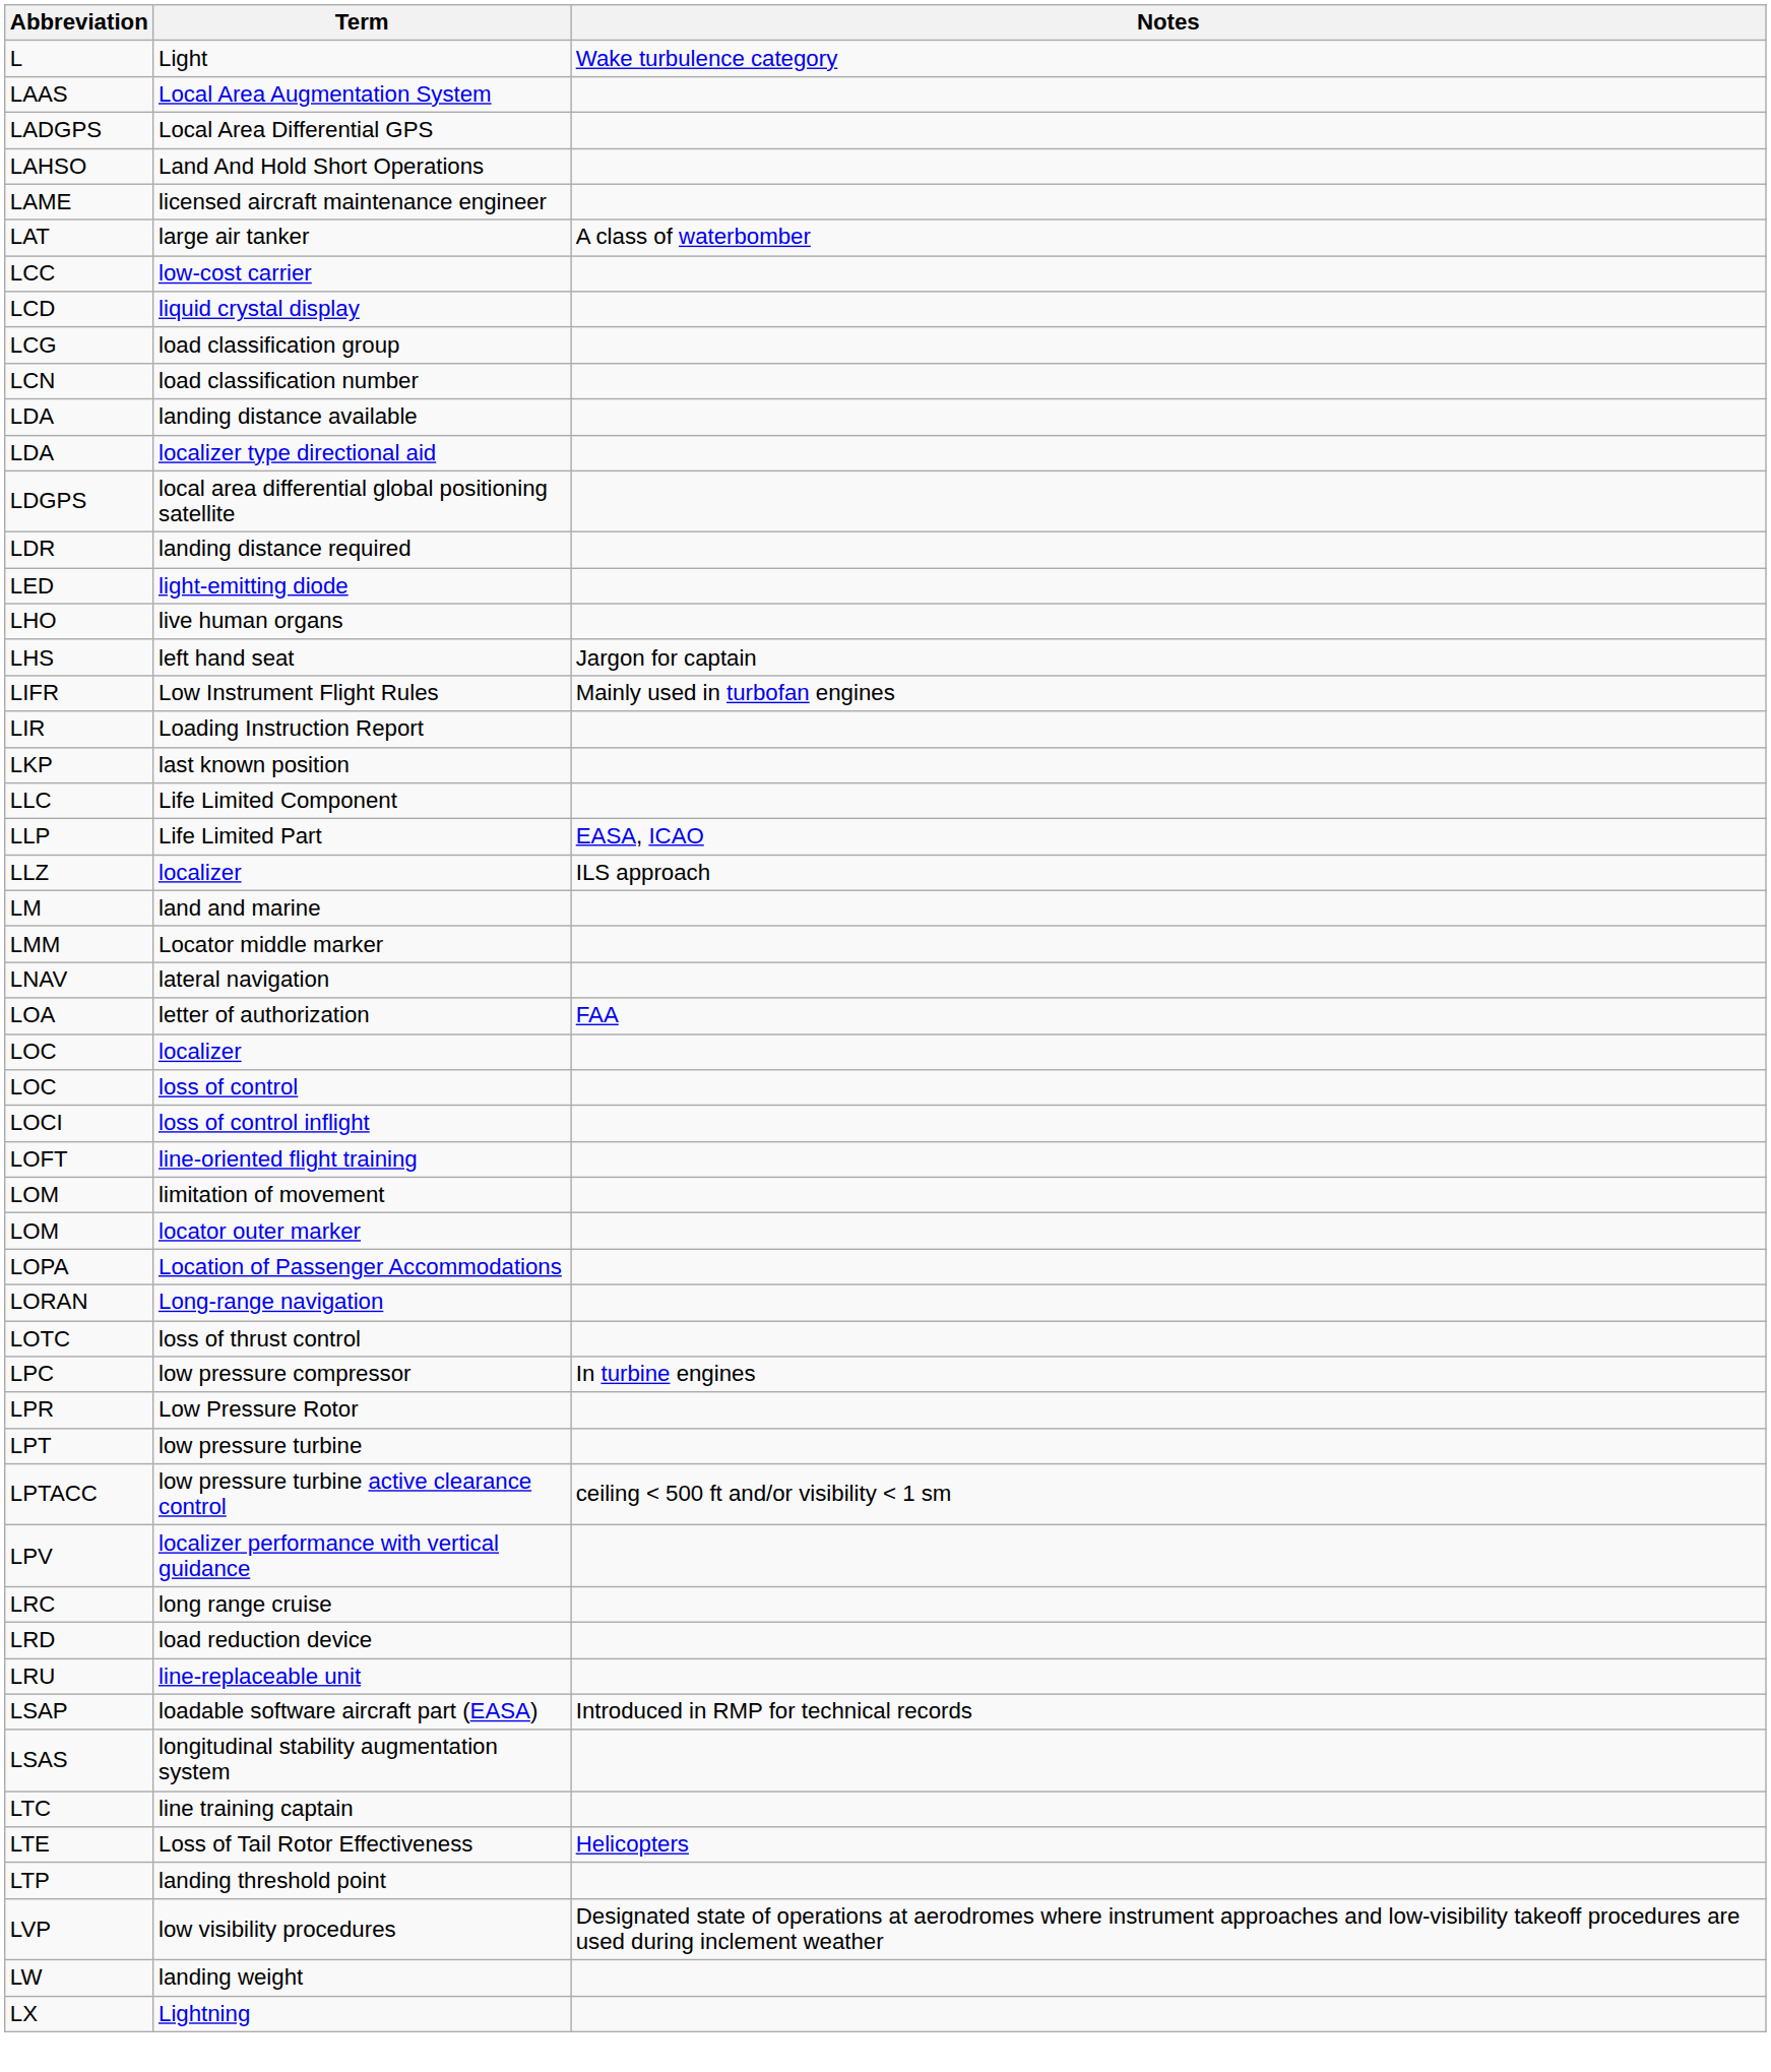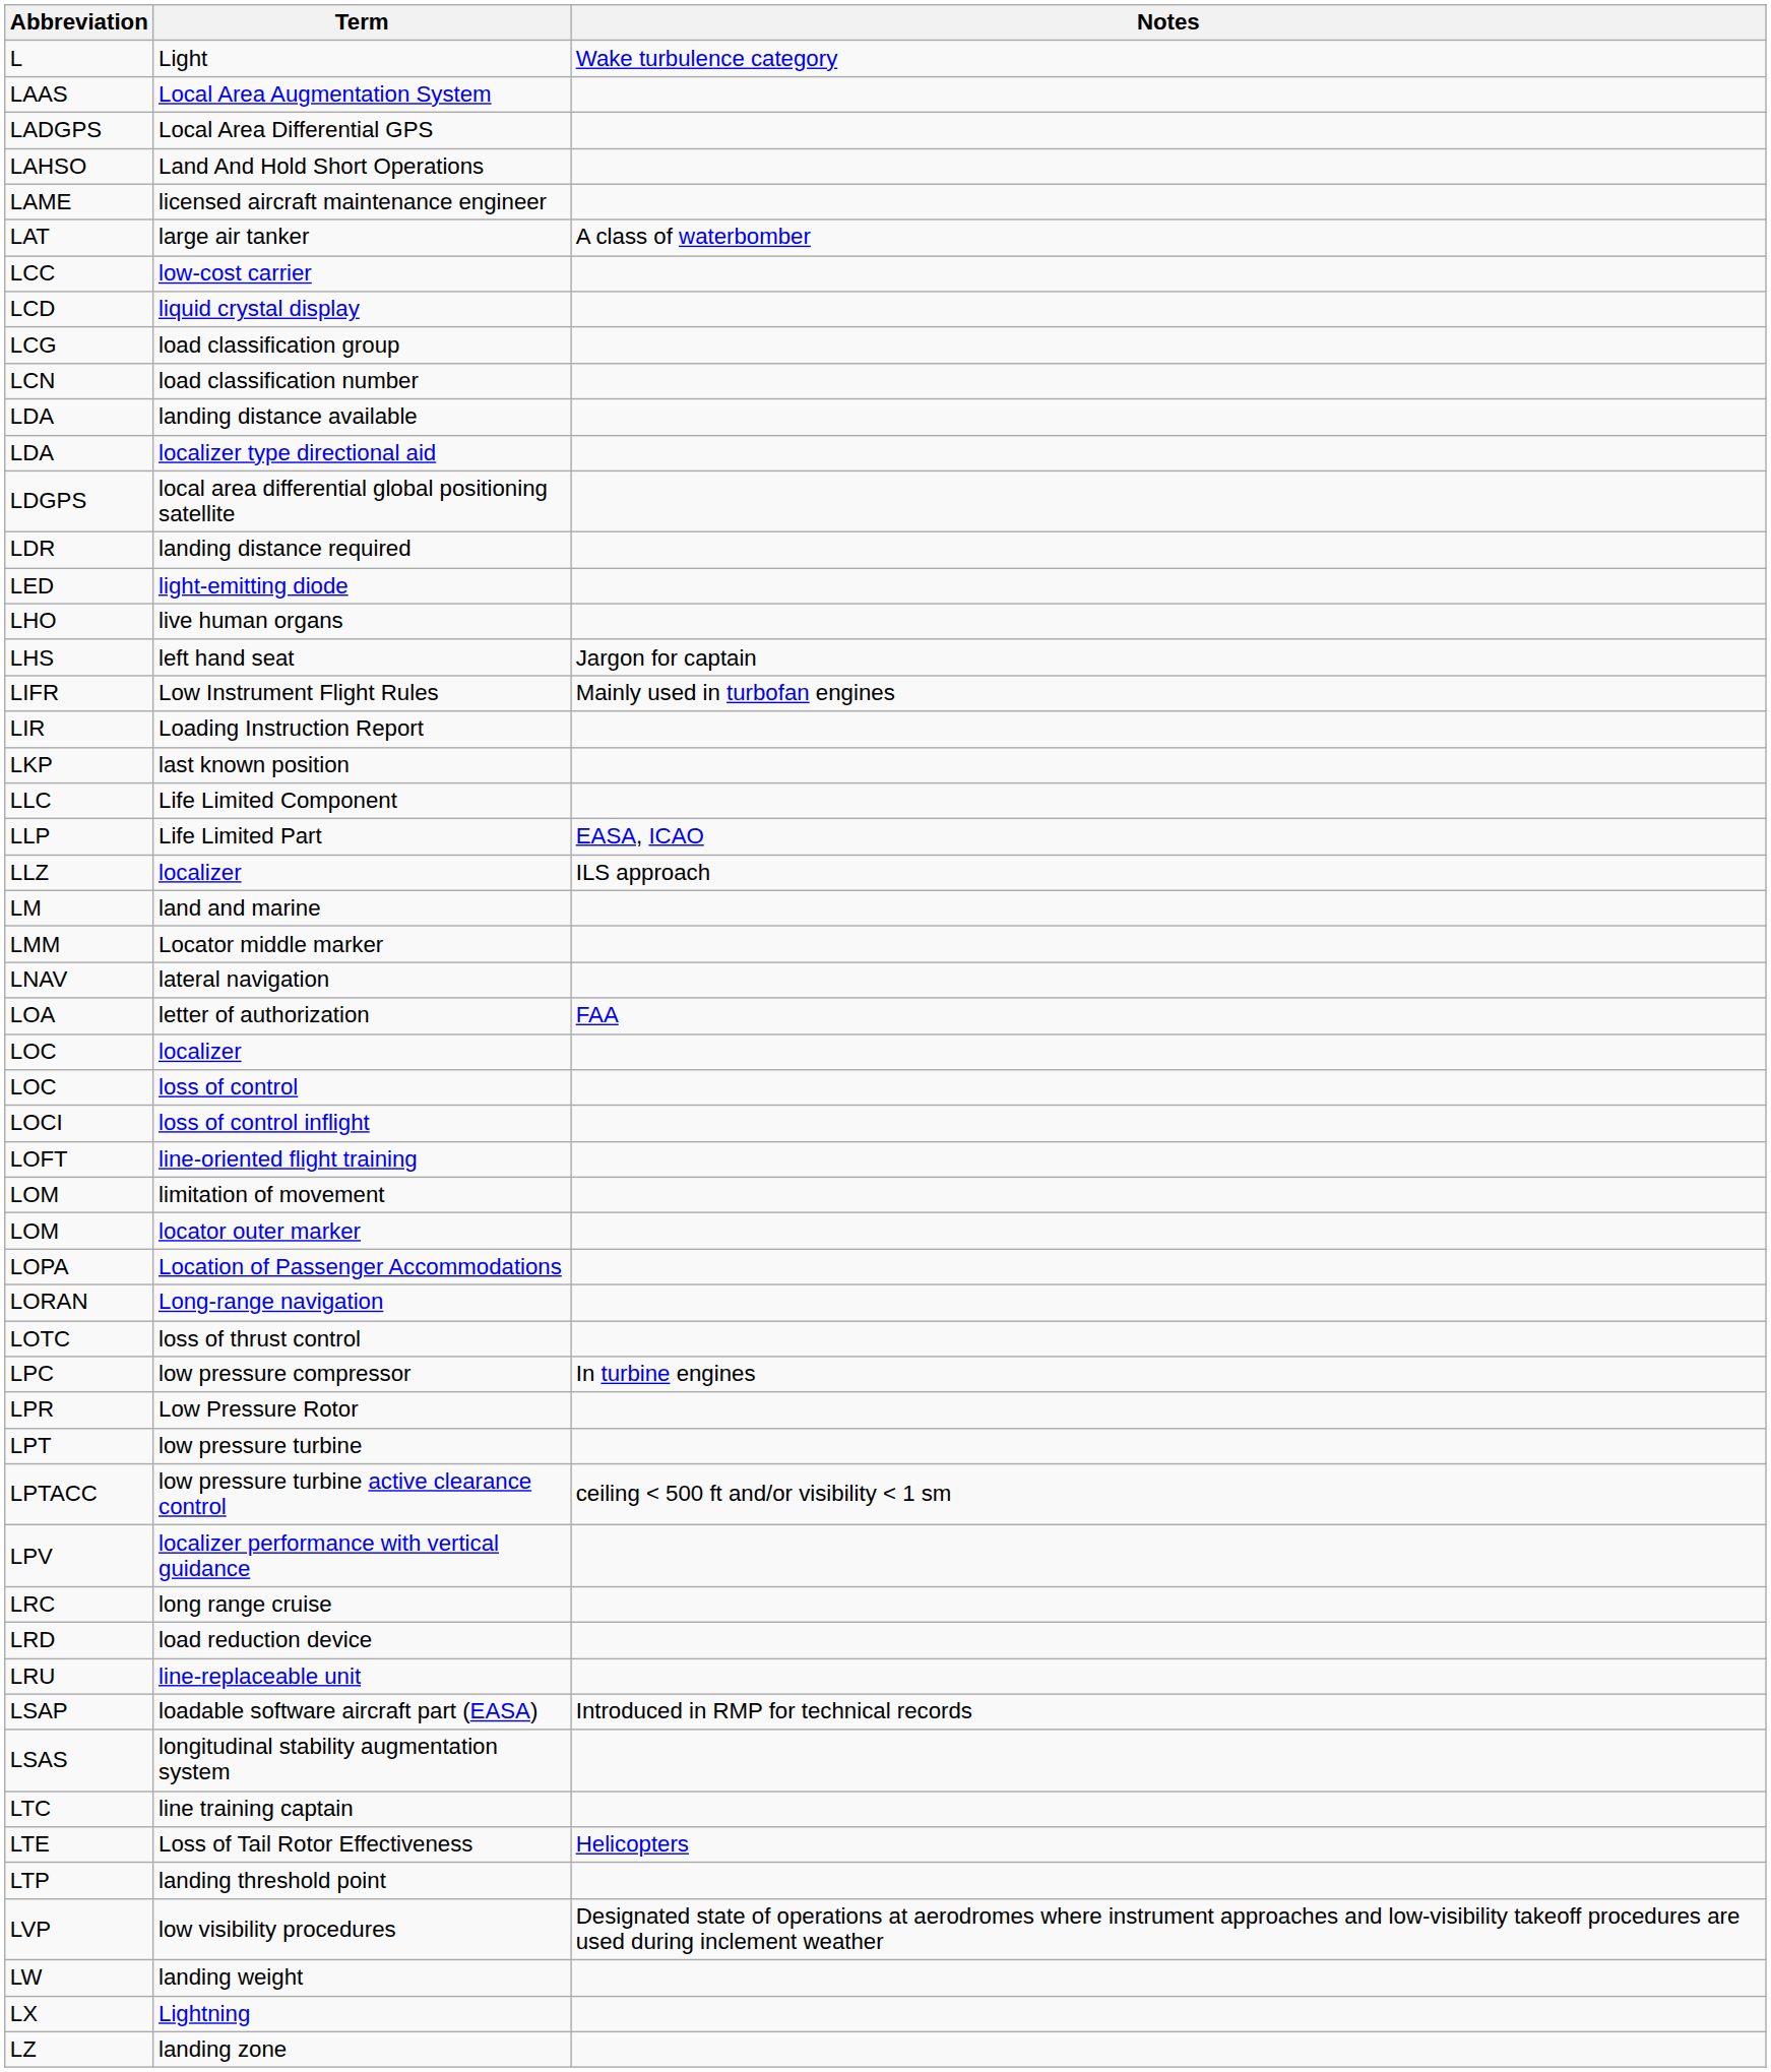 <table class="wikitable">
 <tr>
 <th>Abbreviation</th>
 <th>Term</th>
 <th>Notes</th>
 </tr>
 <tr>
 <td>L</td>
 <td>Light</td>
 <td><a href='#'>Wake turbulence category</a></td>
 </tr>
 <tr>
 <td>LAAS</td>
 <td><a href='#'>Local Area Augmentation System</a></td>
 <td></td>
 </tr>
 <tr>
 <td>LADGPS</td>
 <td>Local Area Differential GPS</td>
 <td></td>
 </tr>
 <tr>
 <td>LAHSO</td>
 <td>Land And Hold Short Operations</td>
 <td></td>
 </tr>
 <tr>
 <td>LAME</td>
 <td>licensed aircraft maintenance engineer</td>
 <td></td>
 </tr>
 <tr>
 <td>LAT</td>
 <td>large air tanker</td>
 <td>A class of <a href='#'>waterbomber</a></td>
 </tr>
 <tr>
 <td>LCC</td>
 <td><a href='#'>low-cost carrier</a></td>
 <td></td>
 </tr>
 <tr>
 <td>LCD</td>
 <td><a href='#'>liquid crystal display</a></td>
 <td></td>
 </tr>
 <tr>
 <td>LCG</td>
 <td>load classification group</td>
 <td></td>
 </tr>
 <tr>
 <td>LCN</td>
 <td>load classification number</td>
 <td></td>
 </tr>
 <tr>
 <td>LDA</td>
 <td>landing distance available</td>
 <td></td>
 </tr>
 <tr>
 <td>LDA</td>
 <td><a href='#'>localizer type directional aid</a></td>
 <td></td>
 </tr>
 <tr>
 <td>LDGPS</td>
 <td>local area differential global positioning satellite</td>
 <td></td>
 </tr>
 <tr>
 <td>LDR</td>
 <td>landing distance required</td>
 <td></td>
 </tr>
 <tr>
 <td>LED</td>
 <td><a href='#'>light-emitting diode</a></td>
 <td></td>
 </tr>
 <tr>
 <td>LHO</td>
 <td>live human organs</td>
 <td></td>
 </tr>
 <tr>
 <td>LHS</td>
 <td>left hand seat</td>
 <td>Jargon for captain</td>
 </tr>
 <tr>
 <td>LIFR</td>
 <td>Low Instrument Flight Rules</td>
 <td>Mainly used in <a href='#'>turbofan</a> engines</td>
 </tr>
 <tr>
 <td>LIR</td>
 <td>Loading Instruction Report</td>
 <td></td>
 </tr>
 <tr>
 <td>LKP</td>
 <td>last known position</td>
 <td></td>
 </tr>
 <tr>
 <td>LLC</td>
 <td>Life Limited Component</td>
 <td></td>
 </tr>
 <tr>
 <td>LLP</td>
 <td>Life Limited Part</td>
 <td><a href='#'>EASA</a>, <a href='#'>ICAO</a></td>
 </tr>
 <tr>
 <td>LLZ</td>
 <td><a href='#'>localizer</a></td>
 <td>ILS approach</td>
 </tr>
 <tr>
 <td>LM</td>
 <td>land and marine</td>
 <td></td>
 </tr>
 <tr>
 <td>LMM</td>
 <td>Locator middle marker</td>
 <td></td>
 </tr>
 <tr>
 <td>LNAV</td>
 <td>lateral navigation</td>
 <td></td>
 </tr>
 <tr>
 <td>LOA</td>
 <td>letter of authorization</td>
 <td><a href='#'>FAA</a></td>
 </tr>
 <tr>
 <td>LOC</td>
 <td><a href='#'>localizer</a></td>
 <td></td>
 </tr>
 <tr>
 <td>LOC</td>
 <td><a href='#'>loss of control</a></td>
 <td></td>
 </tr>
 <tr>
 <td>LOCI</td>
 <td><a href='#'>loss of control inflight</a></td>
 <td></td>
 </tr>
 <tr>
 <td>LOFT</td>
 <td><a href='#'>line-oriented flight training</a></td>
 <td></td>
 </tr>
 <tr>
 <td>LOM</td>
 <td>limitation of movement</td>
 <td></td>
 </tr>
 <tr>
 <td>LOM</td>
 <td><a href='#'>locator outer marker</a></td>
 <td></td>
 </tr>
 <tr>
 <td>LOPA</td>
 <td><a href='#'>Location of Passenger Accommodations</a></td>
 <td></td>
 </tr>
 <tr>
 <td>LORAN</td>
 <td><a href='#'>Long-range navigation</a></td>
 <td></td>
 </tr>
 <tr>
 <td>LOTC</td>
 <td>loss of thrust control</td>
 <td></td>
 </tr>
 <tr>
 <td>LPC</td>
 <td>low pressure compressor</td>
 <td>In <a href='#'>turbine</a> engines</td>
 </tr>
 <tr>
 <td>LPR</td>
 <td>Low Pressure Rotor</td>
 <td></td>
 </tr>
 <tr>
 <td>LPT</td>
 <td>low pressure turbine</td>
 <td></td>
 </tr>
 <tr>
 <td>LPTACC</td>
 <td>low pressure turbine <a href='#'>active clearance control</a></td>
 <td>ceiling < 500 ft and/or visibility < 1 sm</td>
 </tr>
 <tr>
 <td>LPV</td>
 <td><a href='#'>localizer performance with vertical guidance</a></td>
 <td></td>
 </tr>
 <tr>
 <td>LRC</td>
 <td>long range cruise</td>
 <td></td>
 </tr>
 <tr>
 <td>LRD</td>
 <td>load reduction device</td>
 <td></td>
 </tr>
 <tr>
 <td>LRU</td>
 <td><a href='#'>line-replaceable unit</a></td>
 <td></td>
 </tr>
 <tr>
 <td>LSAP</td>
 <td>loadable software aircraft part (<a href='#'>EASA</a>)</td>
 <td>Introduced in RMP for technical records</td>
 </tr>
 <tr>
 <td>LSAS</td>
 <td>longitudinal stability augmentation system</td>
 <td></td>
 </tr>
 <tr>
 <td>LTC</td>
 <td>line training captain</td>
 <td></td>
 </tr>
 <tr>
 <td>LTE</td>
 <td>Loss of Tail Rotor Effectiveness</td>
 <td><a href='#'>Helicopters</a></td>
 </tr>
 <tr>
 <td>LTP</td>
 <td>landing threshold point</td>
 <td></td>
 </tr>
 <tr>
 <td>LVP</td>
 <td>low visibility procedures</td>
 <td>Designated state of operations at aerodromes where instrument approaches and low-visibility takeoff procedures are used during inclement weather</td>
 </tr>
 <tr>
 <td>LW</td>
 <td>landing weight</td>
 <td></td>
 </tr>
 <tr>
 <td>LX</td>
 <td><a href='#'>Lightning</a></td>
 <td></td>
 </tr>
+<tr>
+<td>LZ</td>
+<td>landing zone</td>
+<td></td>
+</tr>
 </table>
